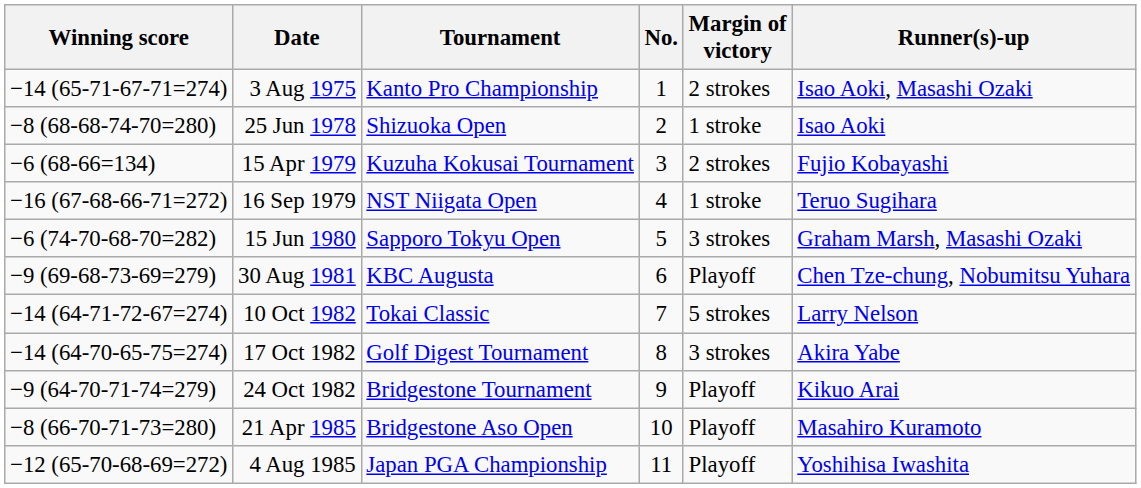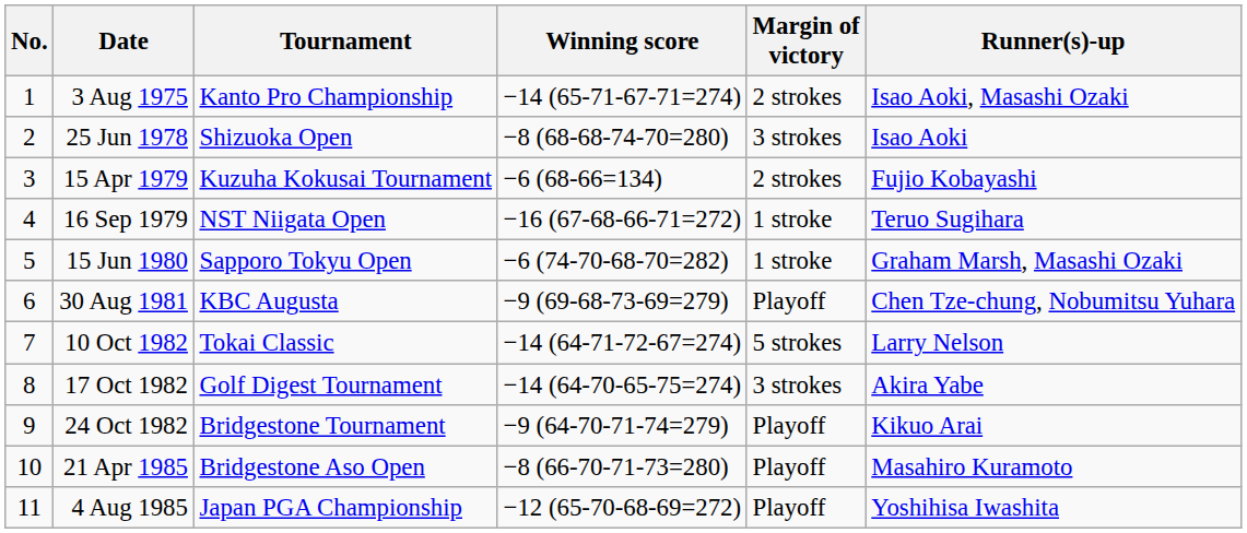 <table class="wikitable" style="font-size:95%;">
 <tr>
-<th>Winning score</th>
+<th>No.</th>
 <th>Date</th>
 <th>Tournament</th>
-<th>No.</th>
+<th>Winning score</th>
 <th>Margin of<br>victory</th>
 <th>Runner(s)-up</th>
 </tr>
 <tr>
-<td>−14 (65-71-67-71=274)</td>
+<td align=center>1</td>
 <td align=right>3 Aug <a href='#'>1975</a></td>
 <td><a href='#'>Kanto Pro Championship</a></td>
-<td align=center>1</td>
+<td>−14 (65-71-67-71=274)</td>
 <td>2 strokes</td>
 <td> <a href='#'>Isao Aoki</a>,  <a href='#'>Masashi Ozaki</a></td>
 </tr>
 <tr>
-<td>−8 (68-68-74-70=280)</td>
+<td align=center>2</td>
 <td align=right>25 Jun <a href='#'>1978</a></td>
 <td><a href='#'>Shizuoka Open</a></td>
-<td align=center>2</td>
-<td>1 stroke</td>
+<td>−8 (68-68-74-70=280)</td>
+<td>3 strokes</td>
 <td> <a href='#'>Isao Aoki</a></td>
 </tr>
 <tr>
-<td>−6 (68-66=134)</td>
+<td align=center>3</td>
 <td align=right>15 Apr <a href='#'>1979</a></td>
 <td><a href='#'>Kuzuha Kokusai Tournament</a></td>
-<td align=center>3</td>
+<td>−6 (68-66=134)</td>
 <td>2 strokes</td>
 <td> <a href='#'>Fujio Kobayashi</a></td>
 </tr>
 <tr>
-<td>−16 (67-68-66-71=272)</td>
+<td align=center>4</td>
 <td align=right>16 Sep 1979</td>
 <td><a href='#'>NST Niigata Open</a></td>
-<td align=center>4</td>
+<td>−16 (67-68-66-71=272)</td>
 <td>1 stroke</td>
 <td> <a href='#'>Teruo Sugihara</a></td>
 </tr>
 <tr>
-<td>−6 (74-70-68-70=282)</td>
+<td align=center>5</td>
 <td align=right>15 Jun <a href='#'>1980</a></td>
 <td><a href='#'>Sapporo Tokyu Open</a></td>
-<td align=center>5</td>
-<td>3 strokes</td>
+<td>−6 (74-70-68-70=282)</td>
+<td>1 stroke</td>
 <td> <a href='#'>Graham Marsh</a>,  <a href='#'>Masashi Ozaki</a></td>
 </tr>
 <tr>
-<td>−9 (69-68-73-69=279)</td>
+<td align=center>6</td>
 <td align=right>30 Aug <a href='#'>1981</a></td>
 <td><a href='#'>KBC Augusta</a></td>
-<td align=center>6</td>
+<td>−9 (69-68-73-69=279)</td>
 <td>Playoff</td>
 <td> <a href='#'>Chen Tze-chung</a>,  <a href='#'>Nobumitsu Yuhara</a></td>
 </tr>
 <tr>
-<td>−14 (64-71-72-67=274)</td>
+<td align=center>7</td>
 <td align=right>10 Oct <a href='#'>1982</a></td>
 <td><a href='#'>Tokai Classic</a></td>
-<td align=center>7</td>
+<td>−14 (64-71-72-67=274)</td>
 <td>5 strokes</td>
 <td> <a href='#'>Larry Nelson</a></td>
 </tr>
 <tr>
-<td>−14 (64-70-65-75=274)</td>
+<td align=center>8</td>
 <td align=right>17 Oct 1982</td>
 <td><a href='#'>Golf Digest Tournament</a></td>
-<td align=center>8</td>
+<td>−14 (64-70-65-75=274)</td>
 <td>3 strokes</td>
 <td> <a href='#'>Akira Yabe</a></td>
 </tr>
 <tr>
-<td>−9 (64-70-71-74=279)</td>
+<td align=center>9</td>
 <td align=right>24 Oct 1982</td>
 <td><a href='#'>Bridgestone Tournament</a></td>
-<td align=center>9</td>
+<td>−9 (64-70-71-74=279)</td>
 <td>Playoff</td>
 <td> <a href='#'>Kikuo Arai</a></td>
 </tr>
 <tr>
-<td>−8 (66-70-71-73=280)</td>
+<td align=center>10</td>
 <td align=right>21 Apr <a href='#'>1985</a></td>
 <td><a href='#'>Bridgestone Aso Open</a></td>
-<td align=center>10</td>
+<td>−8 (66-70-71-73=280)</td>
 <td>Playoff</td>
 <td> <a href='#'>Masahiro Kuramoto</a></td>
 </tr>
 <tr>
-<td>−12 (65-70-68-69=272)</td>
+<td align=center>11</td>
 <td align=right>4 Aug 1985</td>
 <td><a href='#'>Japan PGA Championship</a></td>
-<td align=center>11</td>
+<td>−12 (65-70-68-69=272)</td>
 <td>Playoff</td>
 <td> <a href='#'>Yoshihisa Iwashita</a></td>
 </tr>
 </table>
